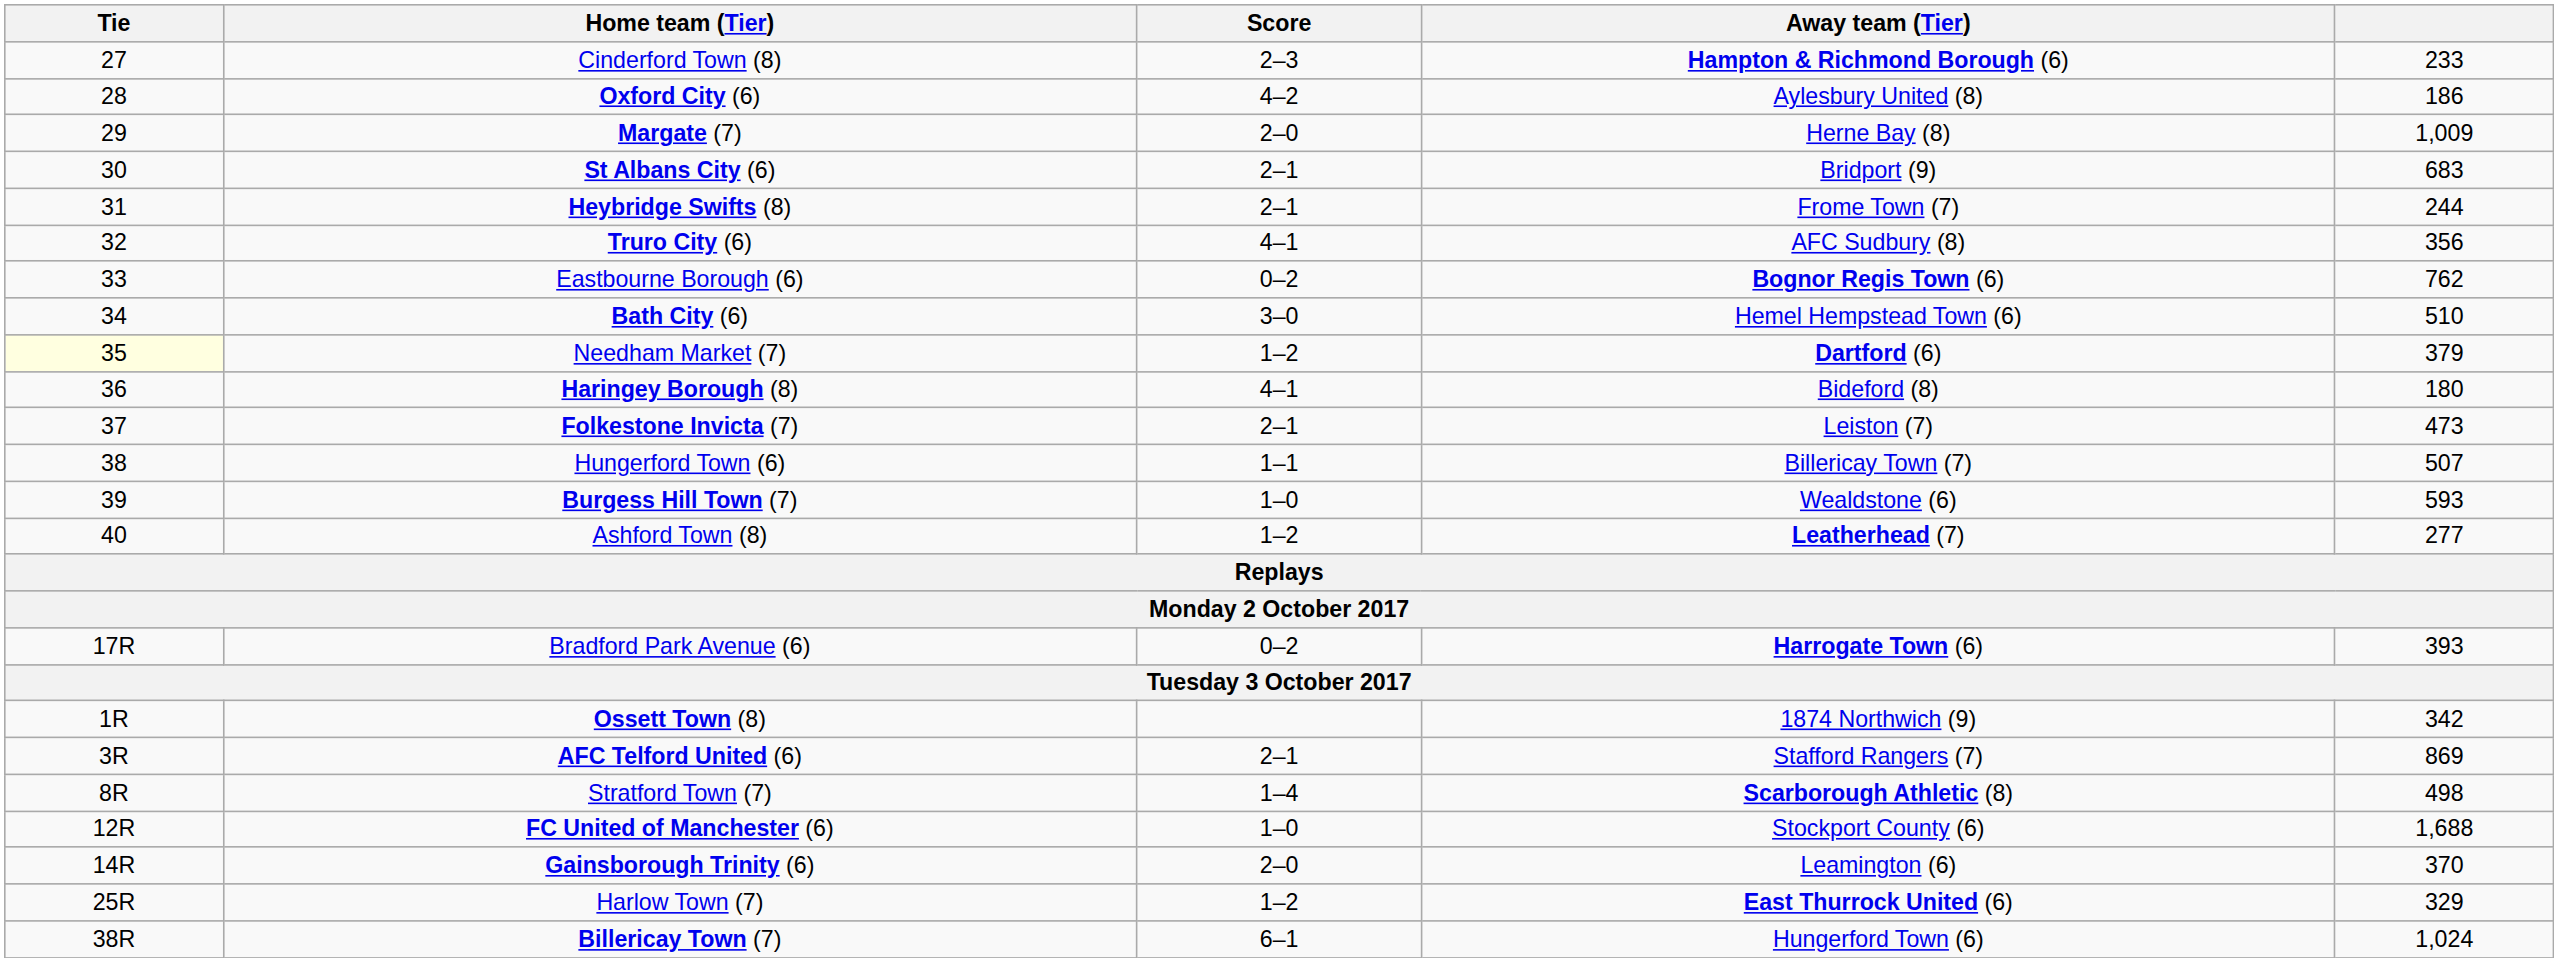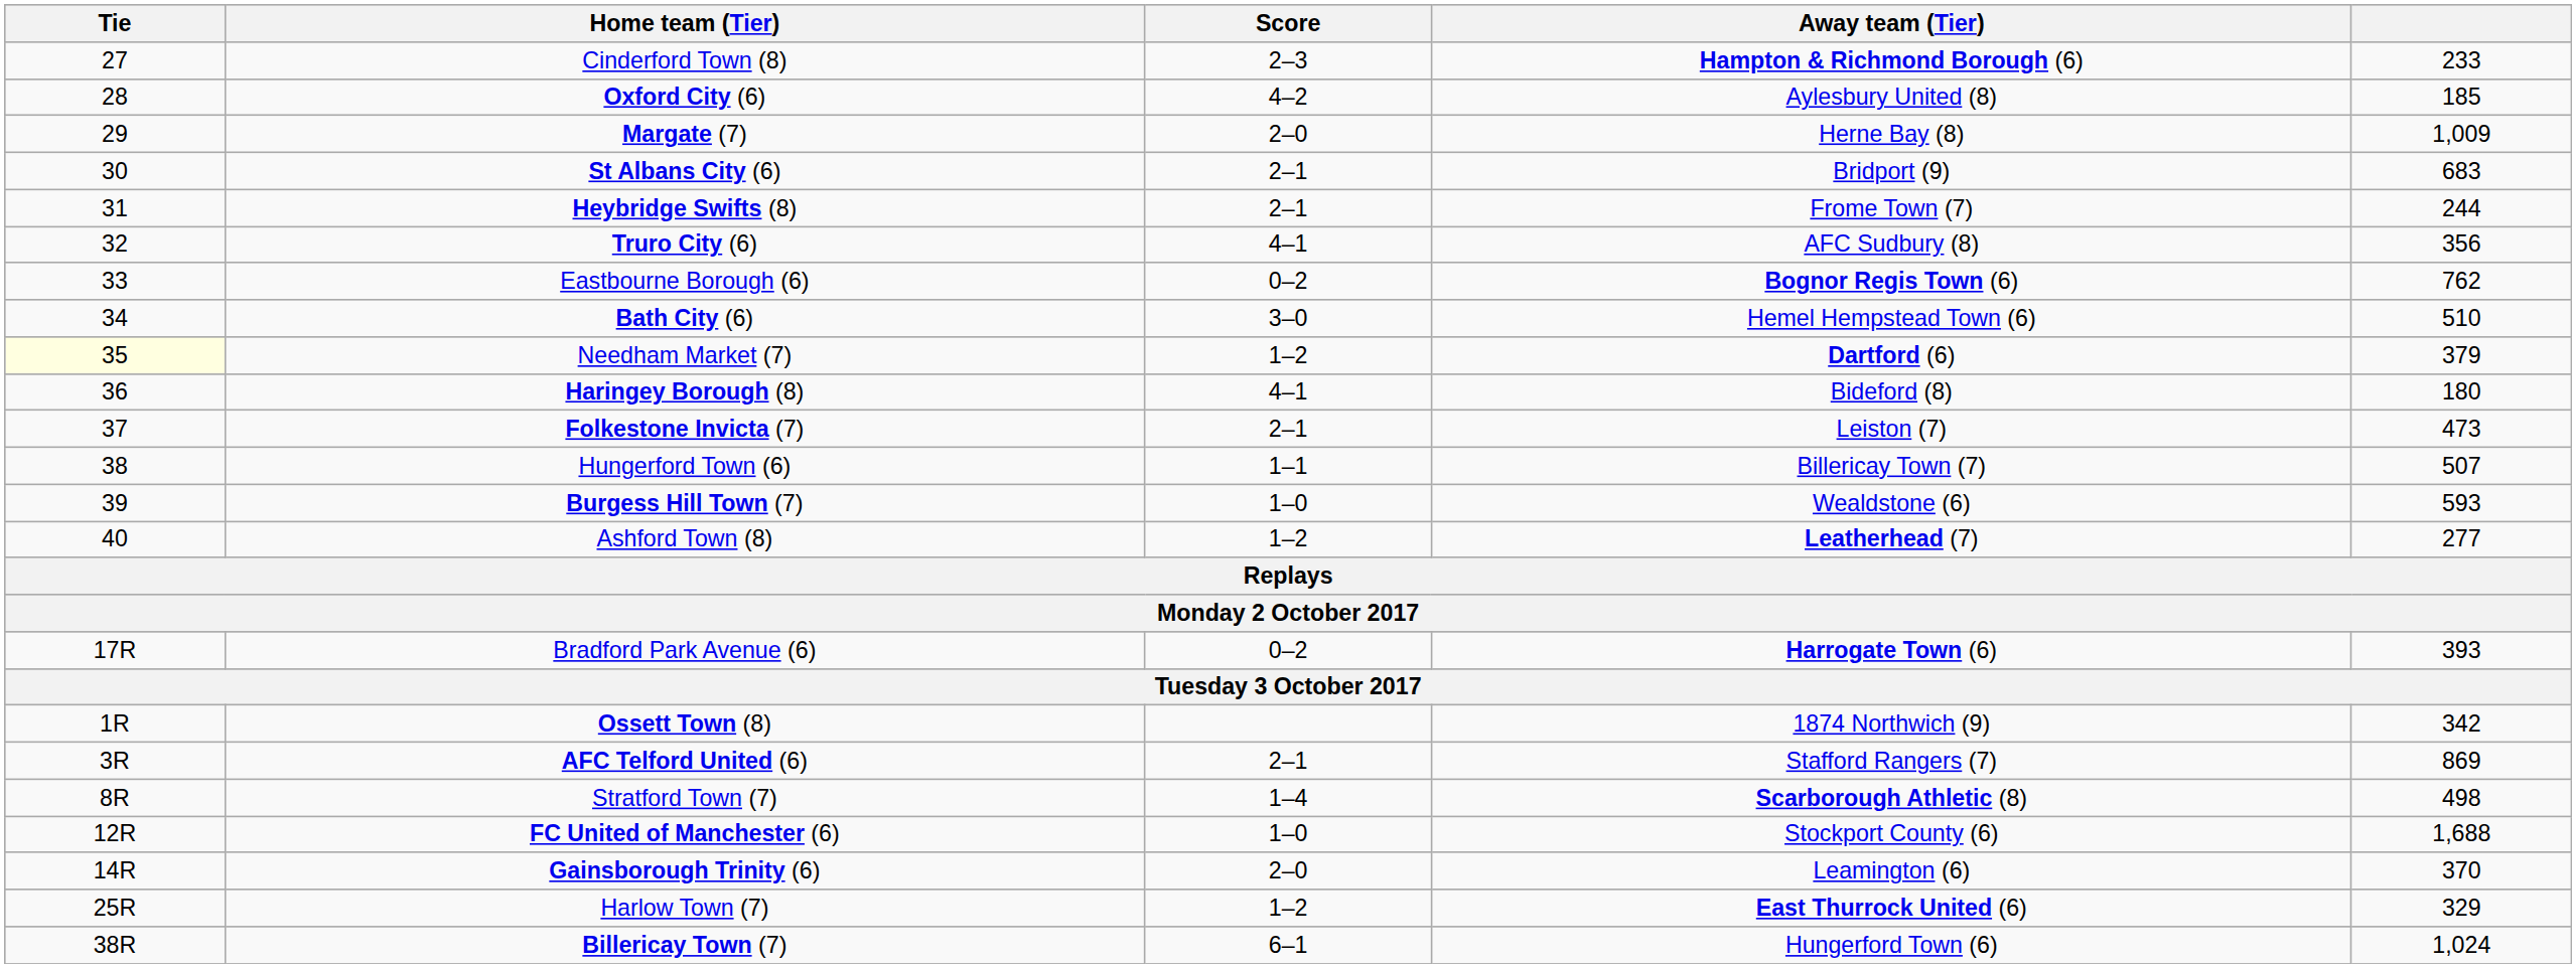 <table class="wikitable" style="text-align:center; font-size:90%; width:100%">
 <tr>
 <th scope="col" style="width:  8.43%;">Tie</th>
 <th scope="col" style="width: 35.29%;">Home team (<a href='#'>Tier</a>)</th>
 <th scope="col" style="width: 11.00%;">Score</th>
 <th scope="col" style="width: 35.29%;">Away team (<a href='#'>Tier</a>)</th>
 <th scope="col" style="width:  8.43%;"></th>
 </tr>
 <tr>
 <td>27</td>
 <td><a href='#'>Cinderford Town</a> (8)</td>
 <td>2–3</td>
 <td><strong><a href='#'>Hampton & Richmond Borough</a></strong> (6)</td>
 <td>233</td>
 </tr>
 <tr>
 <td>28</td>
 <td><strong><a href='#'>Oxford City</a></strong> (6)</td>
 <td>4–2</td>
 <td><a href='#'>Aylesbury United</a> (8)</td>
-<td>186</td>
+<td>185</td>
 </tr>
 <tr>
 <td>29</td>
 <td><strong><a href='#'>Margate</a></strong> (7)</td>
 <td>2–0</td>
 <td><a href='#'>Herne Bay</a> (8)</td>
 <td>1,009</td>
 </tr>
 <tr>
 <td>30</td>
 <td><strong><a href='#'>St Albans City</a></strong> (6)</td>
 <td>2–1</td>
 <td><a href='#'>Bridport</a> (9)</td>
 <td>683</td>
 </tr>
 <tr>
 <td>31</td>
 <td><strong><a href='#'>Heybridge Swifts</a></strong> (8)</td>
 <td>2–1</td>
 <td><a href='#'>Frome Town</a> (7)</td>
 <td>244</td>
 </tr>
 <tr>
 <td>32</td>
 <td><strong><a href='#'>Truro City</a></strong> (6)</td>
 <td>4–1</td>
 <td><a href='#'>AFC Sudbury</a> (8)</td>
 <td>356</td>
 </tr>
 <tr>
 <td>33</td>
 <td><a href='#'>Eastbourne Borough</a> (6)</td>
 <td>0–2</td>
 <td><strong><a href='#'>Bognor Regis Town</a></strong> (6)</td>
 <td>762</td>
 </tr>
 <tr>
 <td>34</td>
 <td><strong><a href='#'>Bath City</a></strong> (6)</td>
 <td>3–0</td>
 <td><a href='#'>Hemel Hempstead Town</a> (6)</td>
 <td>510</td>
 </tr>
 <tr>
 <td style="background: lightyellow;">35</td>
 <td><a href='#'>Needham Market</a> (7)</td>
 <td>1–2</td>
 <td><strong><a href='#'>Dartford</a></strong> (6)</td>
 <td>379</td>
 </tr>
 <tr>
 <td>36</td>
 <td><strong><a href='#'>Haringey Borough</a></strong> (8)</td>
 <td>4–1</td>
 <td><a href='#'>Bideford</a> (8)</td>
 <td>180</td>
 </tr>
 <tr>
 <td>37</td>
 <td><strong><a href='#'>Folkestone Invicta</a></strong> (7)</td>
 <td>2–1</td>
 <td><a href='#'>Leiston</a> (7)</td>
 <td>473</td>
 </tr>
 <tr>
 <td>38</td>
 <td><a href='#'>Hungerford Town</a> (6)</td>
 <td>1–1</td>
 <td><a href='#'>Billericay Town</a> (7)</td>
 <td>507</td>
 </tr>
 <tr>
 <td>39</td>
 <td><strong><a href='#'>Burgess Hill Town</a></strong> (7)</td>
 <td>1–0</td>
 <td><a href='#'>Wealdstone</a> (6)</td>
 <td>593</td>
 </tr>
 <tr>
 <td>40</td>
 <td><a href='#'>Ashford Town</a> (8)</td>
 <td>1–2</td>
 <td><strong><a href='#'>Leatherhead</a></strong> (7)</td>
 <td>277</td>
 </tr>
 <tr>
 <th colspan="5"><strong>Replays</strong></th>
 </tr>
 <tr>
 <th colspan="5"><strong>Monday 2 October 2017</strong></th>
 </tr>
 <tr>
 <td>17R</td>
 <td><a href='#'>Bradford Park Avenue</a> (6)</td>
 <td>0–2</td>
 <td><strong><a href='#'>Harrogate Town</a></strong> (6)</td>
 <td>393</td>
 </tr>
 <tr>
 <th colspan="5"><strong>Tuesday 3 October 2017</strong></th>
 </tr>
 <tr>
 <td>1R</td>
 <td><strong><a href='#'>Ossett Town</a></strong> (8)</td>
 <td></td>
 <td><a href='#'>1874 Northwich</a> (9)</td>
 <td>342</td>
 </tr>
 <tr>
 <td>3R</td>
 <td><strong><a href='#'>AFC Telford United</a></strong> (6)</td>
 <td>2–1</td>
 <td><a href='#'>Stafford Rangers</a> (7)</td>
 <td>869</td>
 </tr>
 <tr>
 <td>8R</td>
 <td><a href='#'>Stratford Town</a> (7)</td>
 <td>1–4 </td>
 <td><strong><a href='#'>Scarborough Athletic</a></strong> (8)</td>
 <td>498</td>
 </tr>
 <tr>
 <td>12R</td>
 <td><strong><a href='#'>FC United of Manchester</a></strong> (6)</td>
 <td>1–0</td>
 <td><a href='#'>Stockport County</a> (6)</td>
 <td>1,688</td>
 </tr>
 <tr>
 <td>14R</td>
 <td><strong><a href='#'>Gainsborough Trinity</a></strong> (6)</td>
 <td>2–0</td>
 <td><a href='#'>Leamington</a> (6)</td>
 <td>370</td>
 </tr>
 <tr>
 <td>25R</td>
 <td><a href='#'>Harlow Town</a> (7)</td>
 <td>1–2</td>
 <td><strong><a href='#'>East Thurrock United</a></strong> (6)</td>
 <td>329</td>
 </tr>
 <tr>
 <td>38R</td>
 <td><strong><a href='#'>Billericay Town</a></strong> (7)</td>
 <td>6–1</td>
 <td><a href='#'>Hungerford Town</a> (6)</td>
 <td>1,024</td>
 </tr>
 </table>
